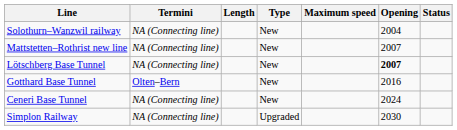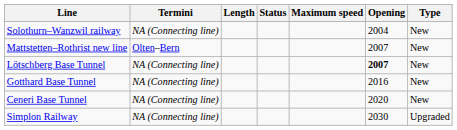 <table class="wikitable sortable static-row-numbers static-row-header-hash" style="font-size:small;">
 <tr>
 <th>Line</th>
 <th>Termini</th>
 <th data-sort-type="number">Length</th>
-<th>Type</th>
+<th>Status</th>
 <th>Maximum speed</th>
 <th>Opening</th>
-<th>Status</th>
+<th>Type</th>
 </tr>
 <tr>
 <td><a href='#'>Solothurn–Wanzwil railway</a></td>
 <td><em>NA (Connecting line)</em></td>
 <td></td>
-<td>New</td>
+<td></td>
 <td></td>
 <td>2004</td>
-<td></td>
+<td>New</td>
 </tr>
 <tr>
 <td><a href='#'>Mattstetten–Rothrist new line</a></td>
-<td><em>NA (Connecting line)</em></td>
+<td><a href='#'>Olten</a>–<a href='#'>Bern</a></td>
 <td></td>
-<td>New</td>
+<td></td>
 <td></td>
 <td>2007</td>
-<td></td>
+<td>New</td>
 </tr>
 <tr>
 <td><a href='#'>Lötschberg Base Tunnel</a></td>
 <td><em>NA (Connecting line)</em></td>
 <td></td>
-<td>New</td>
+<td></td>
 <td></td>
 <td><strong>2007</strong></td>
-<td></td>
+<td>New</td>
 </tr>
 <tr>
 <td><a href='#'>Gotthard Base Tunnel</a></td>
-<td><a href='#'>Olten</a>–<a href='#'>Bern</a></td>
+<td><em>NA (Connecting line)</em></td>
 <td></td>
-<td>New</td>
+<td></td>
 <td></td>
 <td>2016</td>
-<td></td>
+<td>New</td>
 </tr>
 <tr>
 <td><a href='#'>Ceneri Base Tunnel</a></td>
 <td><em>NA (Connecting line)</em></td>
 <td></td>
+<td></td>
+<td></td>
+<td>2020</td>
 <td>New</td>
-<td></td>
-<td>2024</td>
-<td></td>
 </tr>
 <tr>
 <td><a href='#'>Simplon Railway</a></td>
 <td><em>NA (Connecting line)</em></td>
 <td></td>
-<td>Upgraded</td>
+<td></td>
 <td></td>
 <td>2030</td>
-<td></td>
+<td>Upgraded</td>
 </tr>
 </table>
